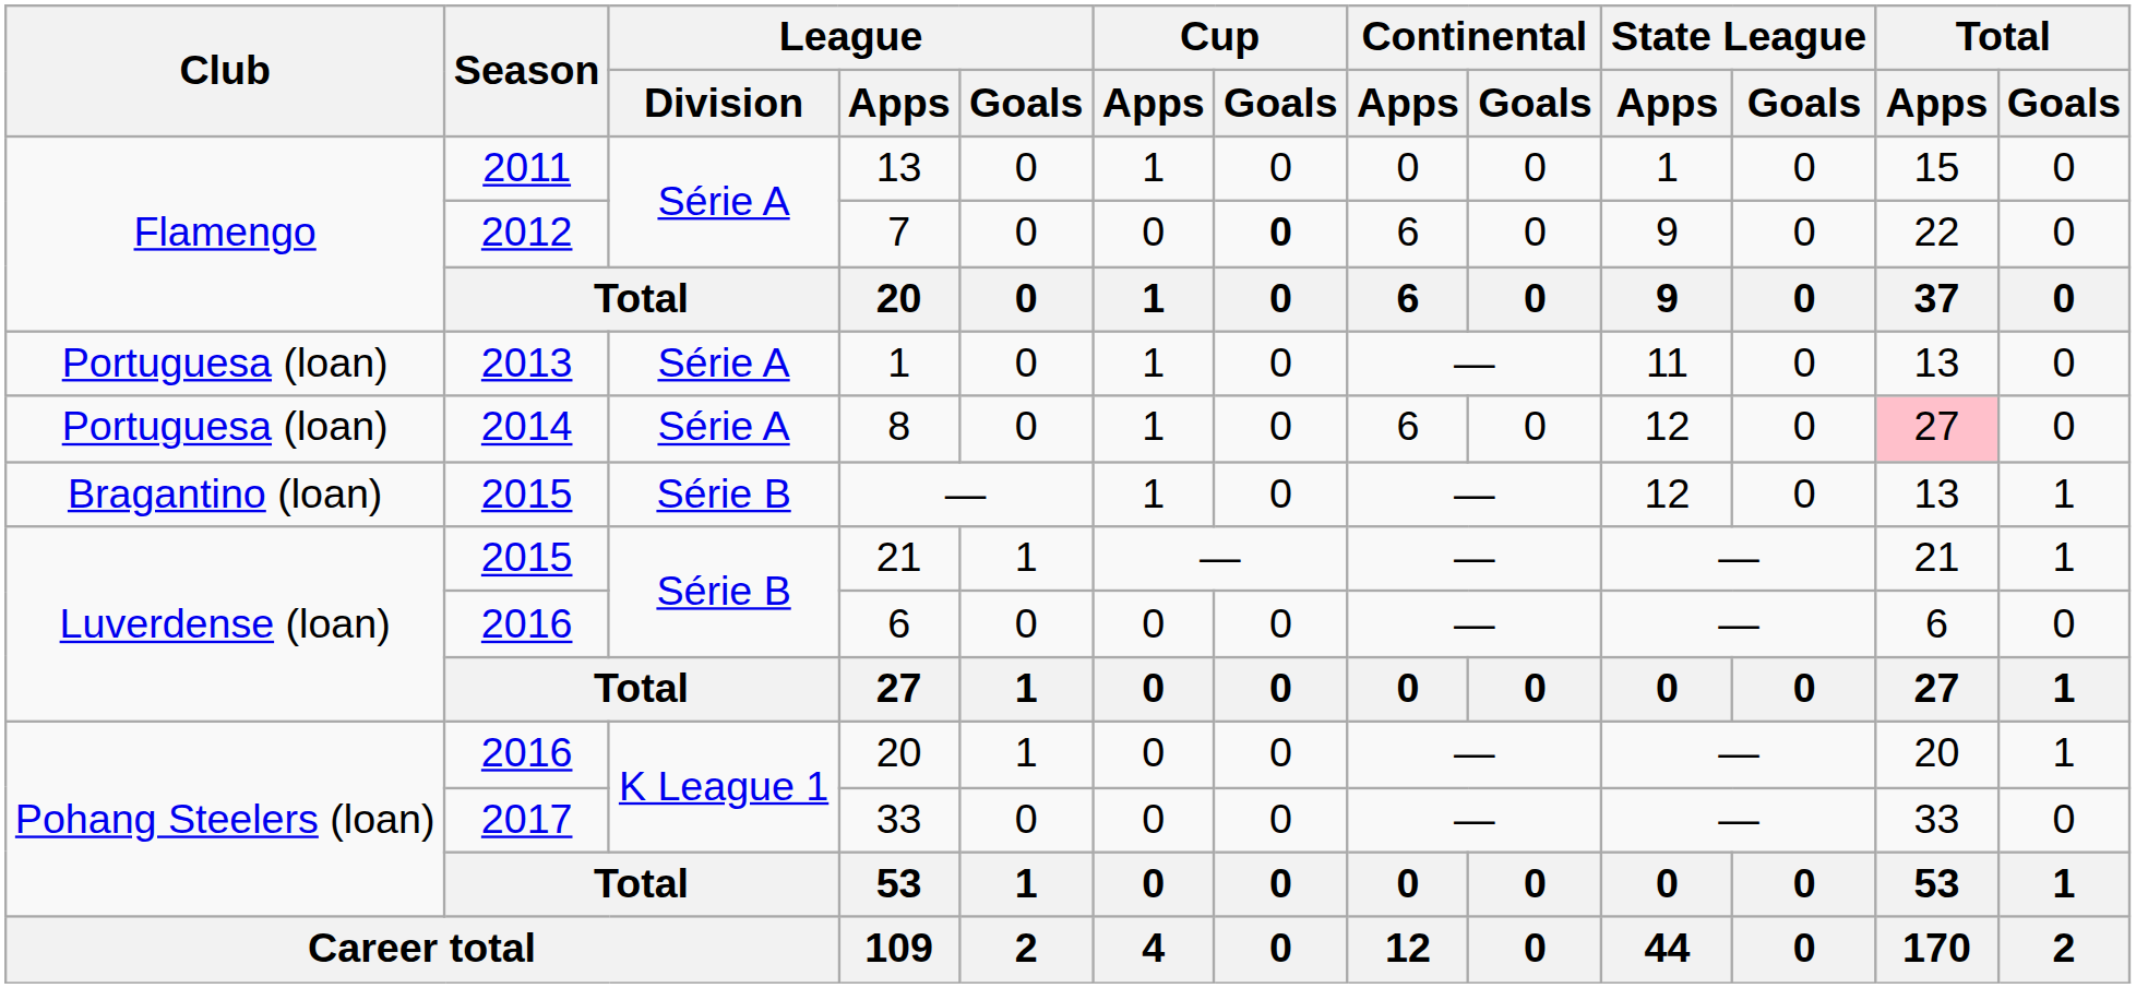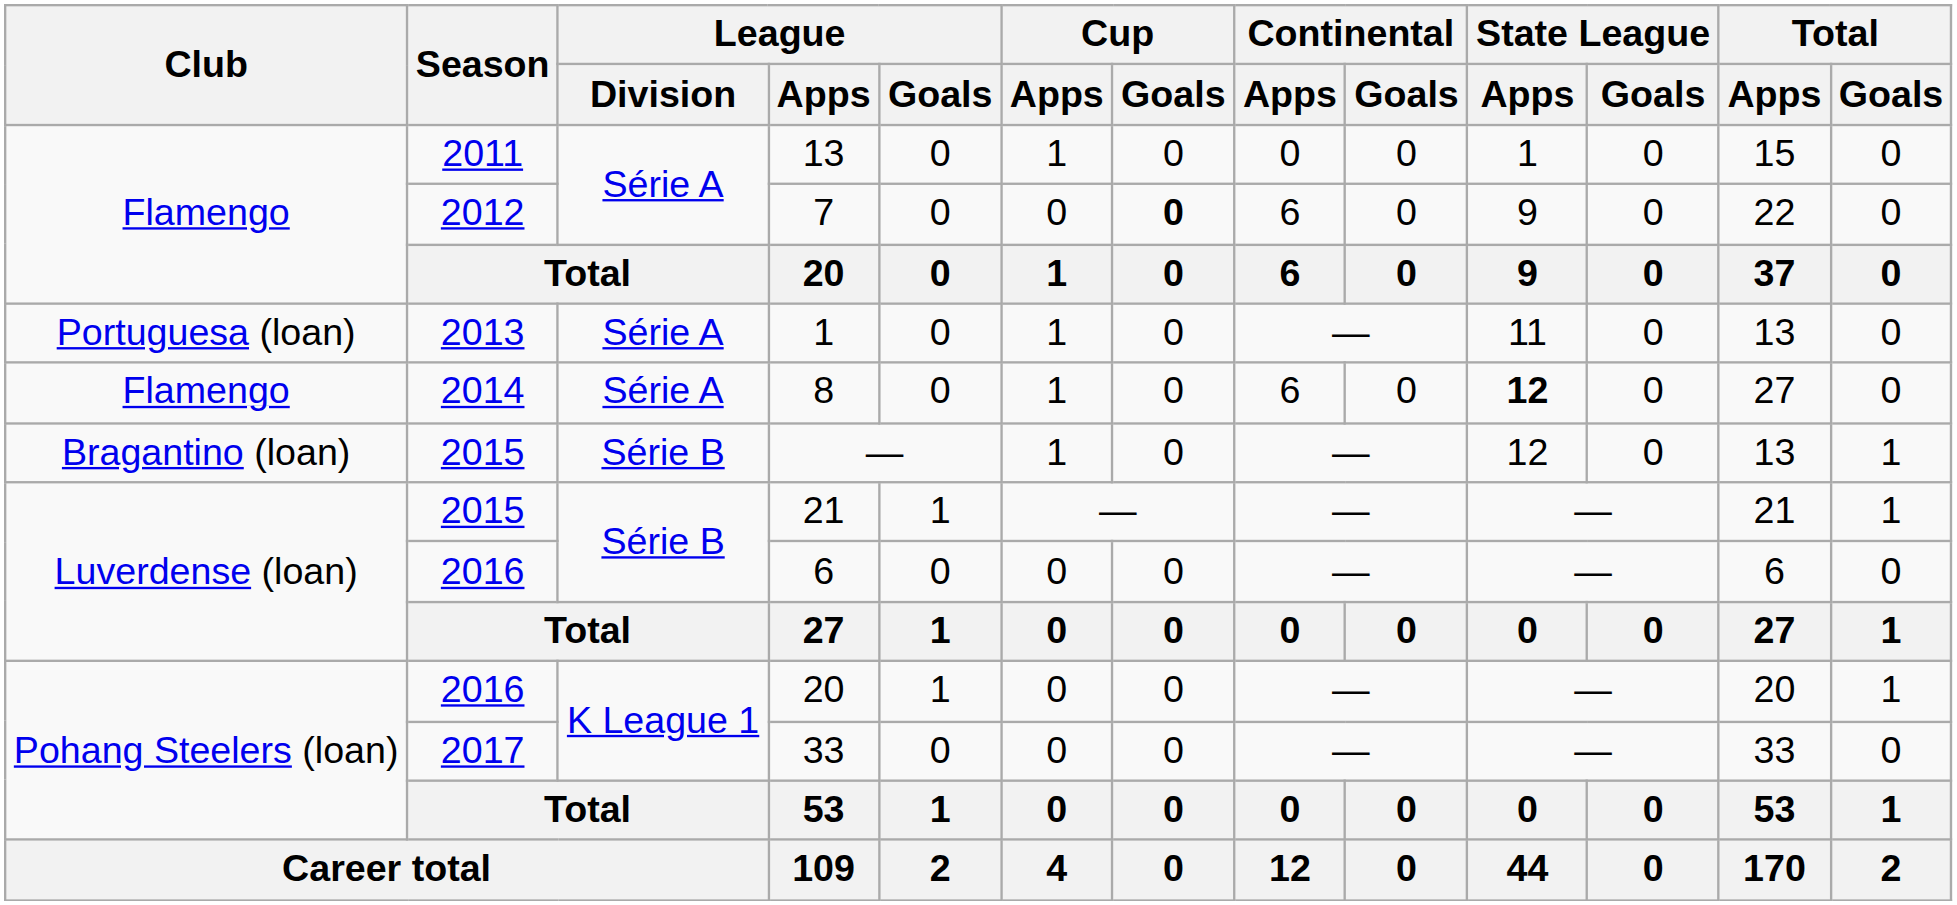 <table class="wikitable" style="text-align: center;">
 <tr>
 <th rowspan="2">Club</th>
 <th rowspan="2">Season</th>
 <th colspan="3">League</th>
 <th colspan="2">Cup</th>
 <th colspan="2">Continental</th>
 <th colspan="2">State League</th>
 <th colspan="2">Total</th>
 </tr>
 <tr>
 <th>Division</th>
 <th>Apps</th>
 <th>Goals</th>
 <th>Apps</th>
 <th>Goals</th>
 <th>Apps</th>
 <th>Goals</th>
 <th>Apps</th>
 <th>Goals</th>
 <th>Apps</th>
 <th>Goals</th>
 </tr>
 <tr>
 <td rowspan="3"><a href='#'>Flamengo</a></td>
 <td><a href='#'>2011</a></td>
 <td rowspan="2"><a href='#'>Série A</a></td>
 <td>13</td>
 <td>0</td>
 <td>1</td>
 <td>0</td>
 <td>0</td>
 <td>0</td>
 <td>1</td>
 <td>0</td>
 <td>15</td>
 <td>0</td>
 </tr>
 <tr>
 <td><a href='#'>2012</a></td>
 <td>7</td>
 <td>0</td>
 <td>0</td>
 <td><strong>0</strong></td>
 <td>6</td>
 <td>0</td>
 <td>9</td>
 <td>0</td>
 <td>22</td>
 <td>0</td>
 </tr>
 <tr>
 <th colspan="2">Total</th>
 <th>20</th>
 <th>0</th>
 <th>1</th>
 <th>0</th>
 <th>6</th>
 <th>0</th>
 <th>9</th>
 <th>0</th>
 <th>37</th>
 <th>0</th>
 </tr>
 <tr>
 <td><a href='#'>Portuguesa</a> (loan)</td>
 <td><a href='#'>2013</a></td>
 <td><a href='#'>Série A</a></td>
 <td>1</td>
 <td>0</td>
 <td>1</td>
 <td>0</td>
 <td colspan="2">—</td>
 <td>11</td>
 <td>0</td>
 <td>13</td>
 <td>0</td>
 </tr>
 <tr>
-<td><a href='#'>Portuguesa</a> (loan)</td>
+<td><a href='#'>Flamengo</a></td>
 <td><a href='#'>2014</a></td>
 <td><a href='#'>Série A</a></td>
 <td>8</td>
 <td>0</td>
 <td>1</td>
 <td>0</td>
 <td>6</td>
 <td>0</td>
-<td>12</td>
+<td><strong>12</strong></td>
 <td>0</td>
-<td style="background: pink;">27</td>
+<td>27</td>
 <td>0</td>
 </tr>
 <tr>
 <td><a href='#'>Bragantino</a> (loan)</td>
 <td><a href='#'>2015</a></td>
 <td><a href='#'>Série B</a></td>
 <td colspan="2">—</td>
 <td>1</td>
 <td>0</td>
 <td colspan="2">—</td>
 <td>12</td>
 <td>0</td>
 <td>13</td>
 <td>1</td>
 </tr>
 <tr>
 <td rowspan="3"><a href='#'>Luverdense</a> (loan)</td>
 <td><a href='#'>2015</a></td>
 <td rowspan="2"><a href='#'>Série B</a></td>
 <td>21</td>
 <td>1</td>
 <td colspan="2">—</td>
 <td colspan="2">—</td>
 <td colspan="2">—</td>
 <td>21</td>
 <td>1</td>
 </tr>
 <tr>
 <td><a href='#'>2016</a></td>
 <td>6</td>
 <td>0</td>
 <td>0</td>
 <td>0</td>
 <td colspan="2">—</td>
 <td colspan="2">—</td>
 <td>6</td>
 <td>0</td>
 </tr>
 <tr>
 <th colspan="2">Total</th>
 <th>27</th>
 <th>1</th>
 <th>0</th>
 <th>0</th>
 <th>0</th>
 <th>0</th>
 <th>0</th>
 <th>0</th>
 <th>27</th>
 <th>1</th>
 </tr>
 <tr>
 <td rowspan="3"><a href='#'>Pohang Steelers</a> (loan)</td>
 <td><a href='#'>2016</a></td>
 <td rowspan="2"><a href='#'>K League 1</a></td>
 <td>20</td>
 <td>1</td>
 <td>0</td>
 <td>0</td>
 <td colspan="2">—</td>
 <td colspan="2">—</td>
 <td>20</td>
 <td>1</td>
 </tr>
 <tr>
 <td><a href='#'>2017</a></td>
 <td>33</td>
 <td>0</td>
 <td>0</td>
 <td>0</td>
 <td colspan="2">—</td>
 <td colspan="2">—</td>
 <td>33</td>
 <td>0</td>
 </tr>
 <tr>
 <th colspan="2">Total</th>
 <th>53</th>
 <th>1</th>
 <th>0</th>
 <th>0</th>
 <th>0</th>
 <th>0</th>
 <th>0</th>
 <th>0</th>
 <th>53</th>
 <th>1</th>
 </tr>
 <tr>
 <th colspan="3"><strong>Career total</strong></th>
 <th>109</th>
 <th>2</th>
 <th>4</th>
 <th>0</th>
 <th>12</th>
 <th>0</th>
 <th>44</th>
 <th>0</th>
 <th>170</th>
 <th>2</th>
 </tr>
 </table>
